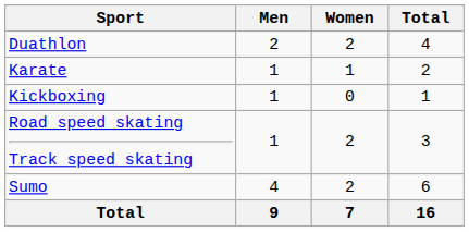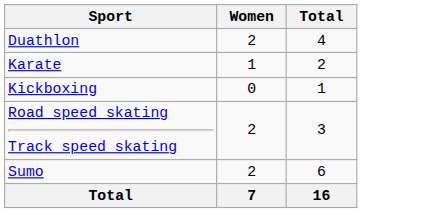 <table class="wikitable sortable" style="text-align:center;">
 <tr>
 <th width=180>Sport</th>
-<th width=55>Men</th>
 <th width=55>Women</th>
 <th width=55>Total</th>
 </tr>
 <tr>
 <td align=left><a href='#'>Duathlon</a></td>
 <td>2</td>
-<td>2</td>
 <td>4</td>
 </tr>
 <tr>
 <td align=left><a href='#'>Karate</a></td>
 <td>1</td>
-<td>1</td>
 <td>2</td>
 </tr>
 <tr>
 <td align=left><a href='#'>Kickboxing</a></td>
-<td>1</td>
 <td>0</td>
 <td>1</td>
 </tr>
 <tr>
 <td align=left><a href='#'>Road speed skating</a><hr><a href='#'>Track speed skating</a></td>
-<td>1</td>
 <td>2</td>
 <td>3</td>
 </tr>
 <tr>
 <td align=left><a href='#'>Sumo</a></td>
-<td>4</td>
 <td>2</td>
 <td>6</td>
 </tr>
 <tr>
 <th>Total</th>
-<th>9</th>
 <th>7</th>
 <th>16</th>
 </tr>
 </table>
